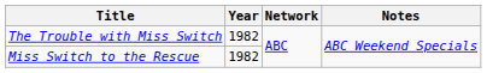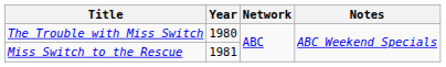 <table class="wikitable sortable">
 <tr>
 <th><strong>Title</strong></th>
 <th><strong>Year</strong></th>
 <th><strong>Network</strong></th>
 <th><strong>Notes</strong></th>
 </tr>
 <tr>
 <td><em><a href='#'>The Trouble with Miss Switch</a></em></td>
-<td>1982</td>
+<td>1980</td>
 <td rowspan=2><a href='#'>ABC</a></td>
 <td rowspan=2><em><a href='#'>ABC Weekend Specials</a></em></td>
 </tr>
 <tr>
 <td><em><a href='#'>Miss Switch to the Rescue</a></em></td>
-<td>1982</td>
+<td>1981</td>
 </tr>
 </table>
